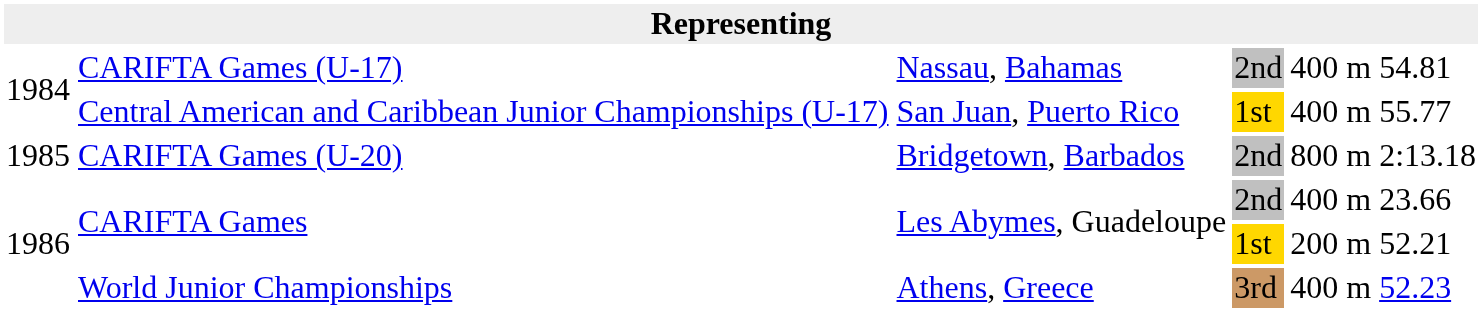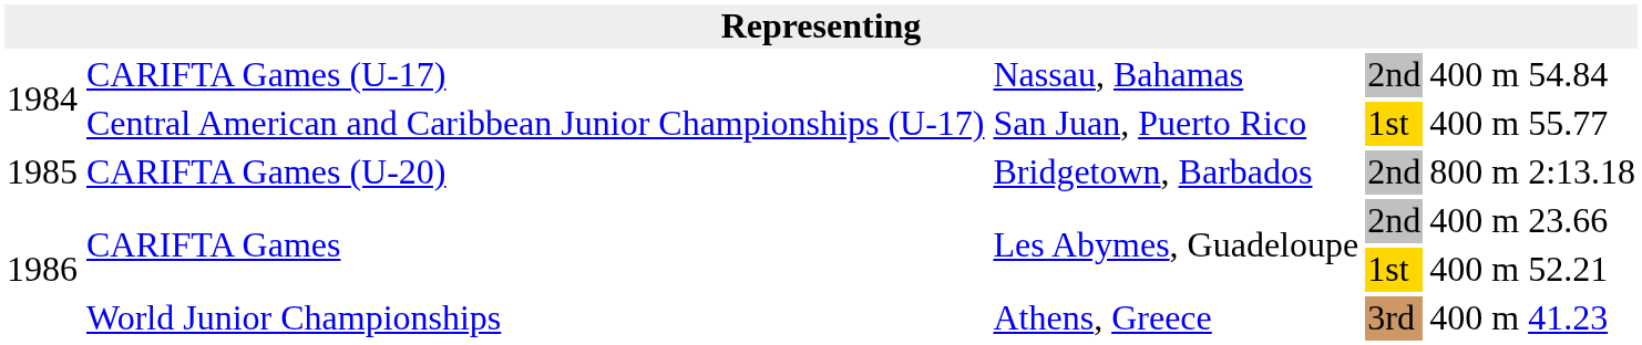 <table>
 <tr>
 <th bgcolor="#eeeeee" colspan="6">Representing </th>
 </tr>
 <tr>
 <td rowspan = "2">1984</td>
 <td><a href='#'>CARIFTA Games (U-17)</a></td>
 <td><a href='#'>Nassau</a>, <a href='#'>Bahamas</a></td>
 <td bgcolor=silver>2nd</td>
 <td>400 m</td>
-<td>54.81</td>
+<td>54.84</td>
 </tr>
 <tr>
 <td><a href='#'>Central American and Caribbean Junior Championships (U-17)</a></td>
 <td><a href='#'>San Juan</a>, <a href='#'>Puerto Rico</a></td>
 <td bgcolor=gold>1st</td>
 <td>400 m</td>
 <td>55.77</td>
 </tr>
 <tr>
 <td>1985</td>
 <td><a href='#'>CARIFTA Games (U-20)</a></td>
 <td><a href='#'>Bridgetown</a>, <a href='#'>Barbados</a></td>
 <td bgcolor=silver>2nd</td>
 <td>800 m</td>
 <td>2:13.18</td>
 </tr>
 <tr>
 <td rowspan=3>1986</td>
 <td rowspan=2><a href='#'>CARIFTA Games</a></td>
 <td rowspan=2><a href='#'>Les Abymes</a>, Guadeloupe</td>
 <td bgcolor=silver>2nd</td>
 <td>400 m</td>
 <td>23.66</td>
 </tr>
 <tr>
 <td bgcolor=gold>1st</td>
-<td>200 m</td>
+<td>400 m</td>
 <td>52.21</td>
 </tr>
 <tr>
 <td><a href='#'>World Junior Championships</a></td>
 <td><a href='#'>Athens</a>, <a href='#'>Greece</a></td>
 <td bgcolor="cc9966">3rd</td>
 <td>400 m</td>
-<td><a href='#'>52.23</a></td>
+<td><a href='#'>41.23</a></td>
 </tr>
 </table>
